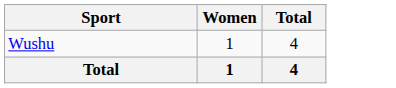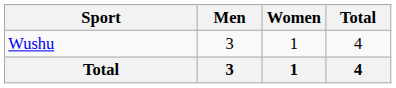 <table class="wikitable sortable" style="text-align:center;">
 <tr>
 <th width=180>Sport</th>
+<th width=55>Men</th>
 <th width=55>Women</th>
 <th width=55>Total</th>
 </tr>
 <tr>
 <td align=left><a href='#'>Wushu</a></td>
+<td>3</td>
 <td>1</td>
 <td>4</td>
 </tr>
 <tr>
 <th>Total</th>
+<th>3</th>
 <th>1</th>
 <th>4</th>
 </tr>
 </table>
